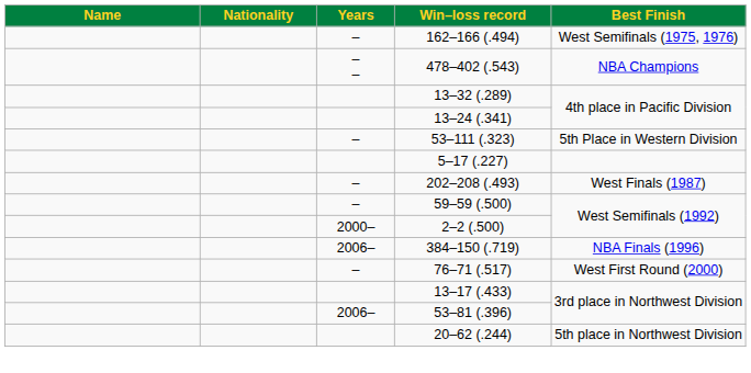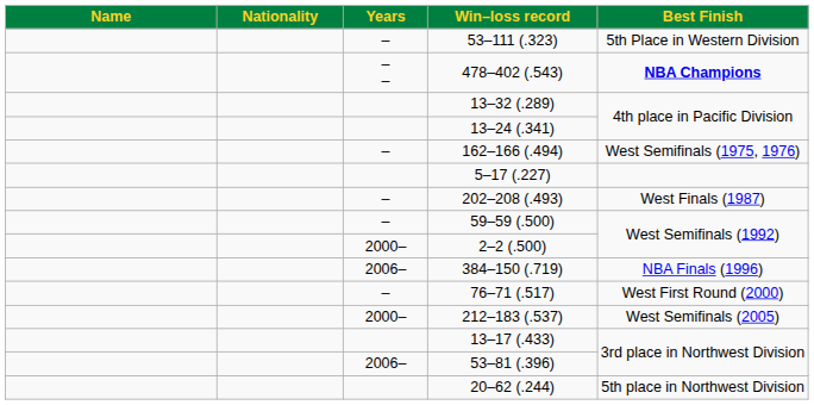 <table class="wikitable" style="text-align:center" width="98%">
 <tr>
 <th style="background:#008040;color:#FFD321;" width="25%">Name</th>
 <th style="background:#008040;color:#FFD321;" width="15%">Nationality</th>
 <th style="background:#008040;color:#FFD321;" width="10%">Years</th>
 <th style="background:#008040;color:#FFD321;" width="20%">Win–loss record</th>
 <th style="background:#008040;color:#FFD321;" width="25%">Best Finish</th>
 </tr>
 <tr>
 <td></td>
 <td></td>
 <td>–</td>
-<td>162–166 (.494)</td>
-<td>West Semifinals (<a href='#'>1975</a>, <a href='#'>1976</a>)</td>
+<td>53–111 (.323)</td>
+<td>5th Place in Western Division</td>
 </tr>
 <tr>
 <td></td>
 <td></td>
 <td>–<br>–</td>
 <td>478–402 (.543)</td>
-<td><a href='#'>NBA Champions</a></td>
+<td><strong><a href='#'>NBA Champions</a></strong></td>
 </tr>
 <tr>
 <td></td>
 <td></td>
 <td></td>
 <td>13–32 (.289)</td>
 <td rowspan="2">4th place in Pacific Division</td>
 </tr>
 <tr>
 <td></td>
 <td></td>
 <td></td>
 <td>13–24 (.341)</td>
 </tr>
 <tr>
 <td></td>
 <td></td>
 <td>–</td>
-<td>53–111 (.323)</td>
-<td>5th Place in Western Division</td>
+<td>162–166 (.494)</td>
+<td>West Semifinals (<a href='#'>1975</a>, <a href='#'>1976</a>)</td>
 </tr>
 <tr>
 <td></td>
 <td></td>
 <td></td>
 <td>5–17 (.227)</td>
 <td></td>
 </tr>
 <tr>
 <td></td>
 <td></td>
 <td>–</td>
 <td>202–208 (.493)</td>
 <td>West Finals (<a href='#'>1987</a>)</td>
 </tr>
 <tr>
 <td></td>
 <td></td>
 <td>–</td>
 <td>59–59 (.500)</td>
 <td rowspan="2">West Semifinals (<a href='#'>1992</a>)</td>
 </tr>
 <tr>
 <td></td>
 <td></td>
 <td>2000–</td>
 <td>2–2 (.500)</td>
 </tr>
 <tr>
 <td></td>
 <td></td>
 <td>2006–</td>
 <td>384–150 (.719)</td>
 <td><a href='#'>NBA Finals</a> (<a href='#'>1996</a>)</td>
 </tr>
 <tr>
 <td></td>
 <td></td>
 <td>–</td>
 <td>76–71 (.517)</td>
 <td>West First Round (<a href='#'>2000</a>)</td>
 </tr>
 <tr>
 <td></td>
 <td></td>
+<td>2000–</td>
+<td>212–183 (.537)</td>
+<td>West Semifinals (<a href='#'>2005</a>)</td>
+</tr>
+<tr>
+<td></td>
+<td></td>
 <td></td>
 <td>13–17 (.433)</td>
 <td rowspan="2">3rd place in Northwest Division</td>
 </tr>
 <tr>
 <td></td>
 <td></td>
 <td>2006–</td>
 <td>53–81 (.396)</td>
 </tr>
 <tr>
 <td></td>
 <td></td>
 <td></td>
 <td>20–62 (.244)</td>
 <td>5th place in Northwest Division</td>
 </tr>
 </table>
